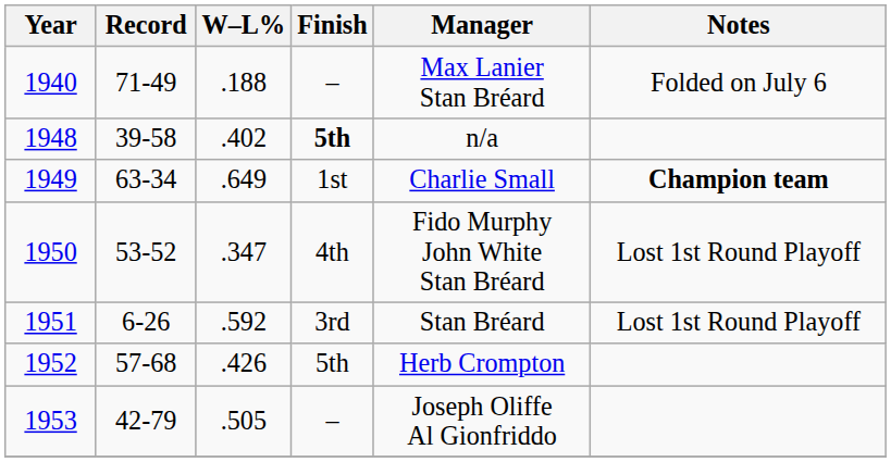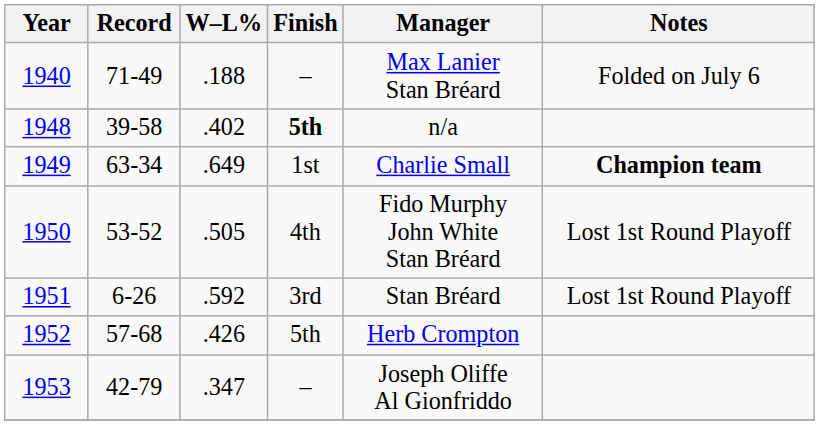 <table class="wikitable">
 <tr>
 <th>Year</th>
 <th>Record</th>
 <th>W–L%</th>
 <th>Finish</th>
 <th>Manager</th>
 <th>Notes</th>
 </tr>
 <tr align=center>
 <td>  <a href='#'>1940</a>  </td>
 <td>71-49</td>
 <td>.188</td>
 <td>–</td>
 <td><a href='#'>Max Lanier</a><br>Stan Bréard</td>
 <td>Folded on July 6</td>
 </tr>
 <tr align=center>
 <td><a href='#'>1948</a></td>
 <td>  39-58  </td>
 <td>.402</td>
 <td><strong>5th</strong></td>
 <td>n/a</td>
 <td></td>
 </tr>
 <tr align=center>
 <td><a href='#'>1949</a></td>
 <td>63-34</td>
 <td>.649</td>
 <td>1st</td>
 <td><a href='#'>Charlie Small</a></td>
 <td><strong>Champion team</strong></td>
 </tr>
 <tr align=center>
 <td><a href='#'>1950</a></td>
 <td>53-52</td>
-<td>.347</td>
+<td>.505</td>
 <td>4th</td>
 <td>Fido Murphy<br>John White<br>Stan Bréard</td>
 <td>Lost 1st Round Playoff</td>
 </tr>
 <tr align=center>
 <td><a href='#'>1951</a></td>
 <td>6-26</td>
 <td>.592</td>
 <td>3rd</td>
 <td>Stan Bréard</td>
 <td>   Lost 1st Round Playoff   </td>
 </tr>
 <tr align=center>
 <td><a href='#'>1952</a></td>
 <td>57-68</td>
 <td>.426</td>
 <td>5th</td>
 <td>   <a href='#'>Herb Crompton</a>   </td>
 <td></td>
 </tr>
 <tr align=center>
 <td><a href='#'>1953</a></td>
 <td>42-79</td>
-<td>.505</td>
+<td>.347</td>
 <td>–</td>
 <td>Joseph Oliffe<br>Al Gionfriddo</td>
 <td>  </td>
 </tr>
 <tr align=center>
 </tr>
 </table>
